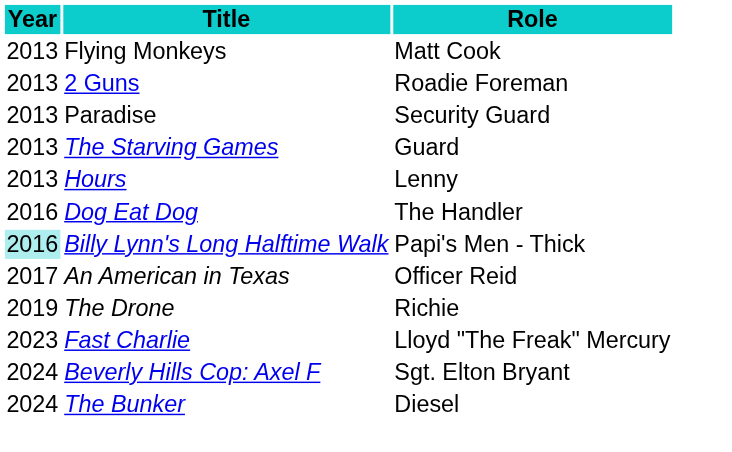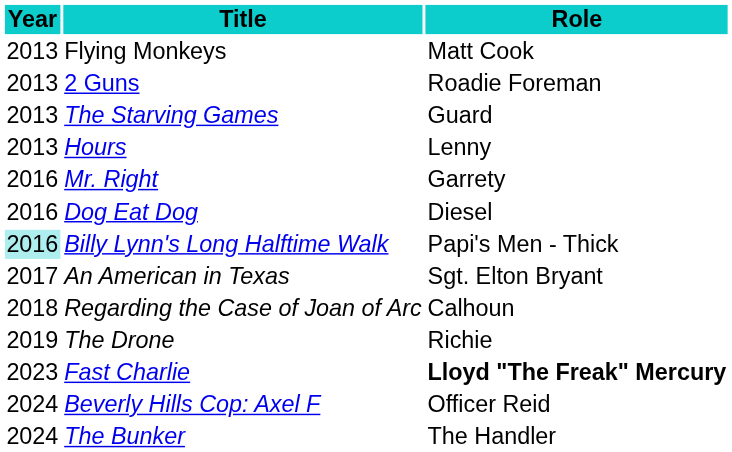 <table>
 <tr style="background:#0ccccc; text-align:center;">
 <th>Year</th>
 <th>Title</th>
 <th>Role</th>
 </tr>
 <tr>
 <td>2013</td>
 <td>Flying Monkeys</td>
 <td>Matt Cook</td>
 </tr>
 <tr>
 <td>2013</td>
 <td><a href='#'>2 Guns</a></td>
 <td>Roadie Foreman</td>
 </tr>
 <tr>
 <td>2013</td>
-<td>Paradise</td>
-<td>Security Guard</td>
-</tr>
-<tr>
-<td>2013</td>
 <td><em><a href='#'>The Starving Games</a></em></td>
 <td>Guard</td>
 </tr>
 <tr>
 <td>2013</td>
 <td><em><a href='#'>Hours</a></em></td>
 <td>Lenny</td>
 </tr>
 <tr>
 <td>2016</td>
+<td><em><a href='#'>Mr. Right</a></em></td>
+<td>Garrety</td>
+</tr>
+<tr>
+<td>2016</td>
 <td><em><a href='#'>Dog Eat Dog</a></em></td>
-<td>The Handler</td>
+<td>Diesel</td>
 </tr>
 <tr>
 <td style="background: paleturquoise;">2016</td>
 <td><em><a href='#'>Billy Lynn's Long Halftime Walk</a></em></td>
 <td>Papi's Men - Thick</td>
 </tr>
 <tr>
 <td>2017</td>
 <td><em>An American in Texas</em></td>
-<td>Officer Reid</td>
+<td>Sgt. Elton Bryant</td>
+</tr>
+<tr>
+<td>2018</td>
+<td><em>Regarding the Case of Joan of Arc</em></td>
+<td>Calhoun</td>
 </tr>
 <tr>
 <td>2019</td>
 <td><em>The Drone</em></td>
 <td>Richie</td>
 </tr>
 <tr>
 <td>2023</td>
 <td><em><a href='#'>Fast Charlie</a></em></td>
-<td>Lloyd "The Freak" Mercury</td>
+<td><strong>Lloyd "The Freak" Mercury</strong></td>
 </tr>
 <tr>
 <td>2024</td>
 <td><em><a href='#'>Beverly Hills Cop: Axel F</a></em></td>
-<td>Sgt. Elton Bryant</td>
+<td>Officer Reid</td>
 </tr>
 <tr>
 <td>2024</td>
 <td><em><a href='#'>The Bunker</a></em></td>
-<td>Diesel</td>
+<td>The Handler</td>
 </tr>
 </table>
